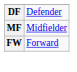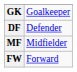 <table class="wikitable" style="font-size:90%;">
 <tr>
+</tr>
+<tr>
+<th>GK</th>
+<td><a href='#'>Goalkeeper</a></td>
 </tr>
 <tr>
 <th>DF</th>
 <td><a href='#'>Defender</a></td>
 </tr>
 <tr>
 <th>MF</th>
 <td><a href='#'>Midfielder</a></td>
 </tr>
 <tr>
 <th>FW</th>
 <td><a href='#'>Forward</a></td>
 </tr>
 </table>
